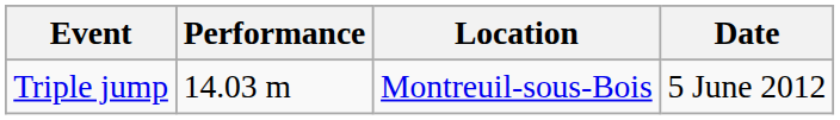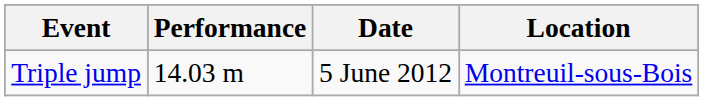 <table class="wikitable" style="border-collapse: collapse; font-size: 95%;">
 <tr>
 <th scope="col">Event</th>
 <th scope="col">Performance</th>
+<th scope="col">Date</th>
 <th scope="col">Location</th>
-<th scope="col">Date</th>
 </tr>
 <tr>
 <td><a href='#'>Triple jump</a></td>
 <td>14.03 m</td>
+<td>5 June 2012</td>
 <td><a href='#'>Montreuil-sous-Bois</a></td>
-<td>5 June 2012</td>
 </tr>
 </table>
